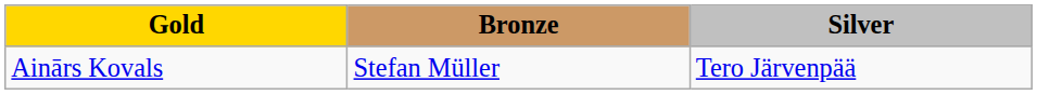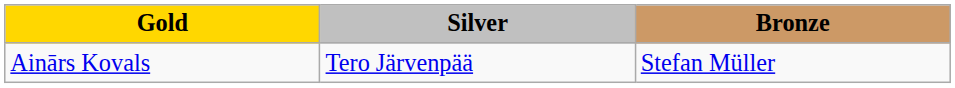 <table class="wikitable" style="text-align:left">
 <tr align="center">
 <td width=200 bgcolor=gold><strong>Gold</strong></td>
+<td width=200 bgcolor=silver><strong>Silver</strong></td>
 <td width=200 bgcolor=CC9966><strong>Bronze</strong></td>
-<td width=200 bgcolor=silver><strong>Silver</strong></td>
 </tr>
 <tr>
 <td><a href='#'>Ainārs Kovals</a><br><em></em></td>
+<td><a href='#'>Tero Järvenpää</a><br><em></em></td>
 <td><a href='#'>Stefan Müller</a><br><em></em></td>
-<td><a href='#'>Tero Järvenpää</a><br><em></em></td>
 </tr>
 </table>
